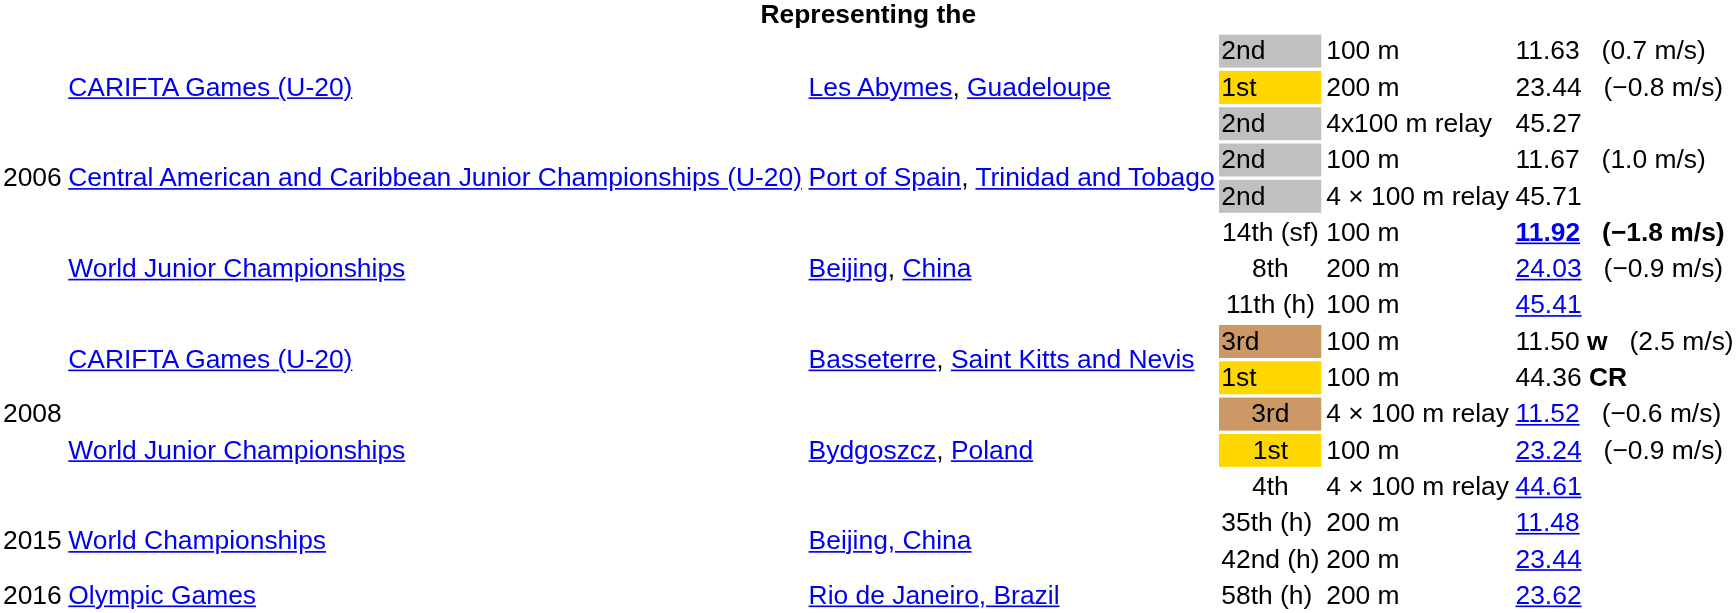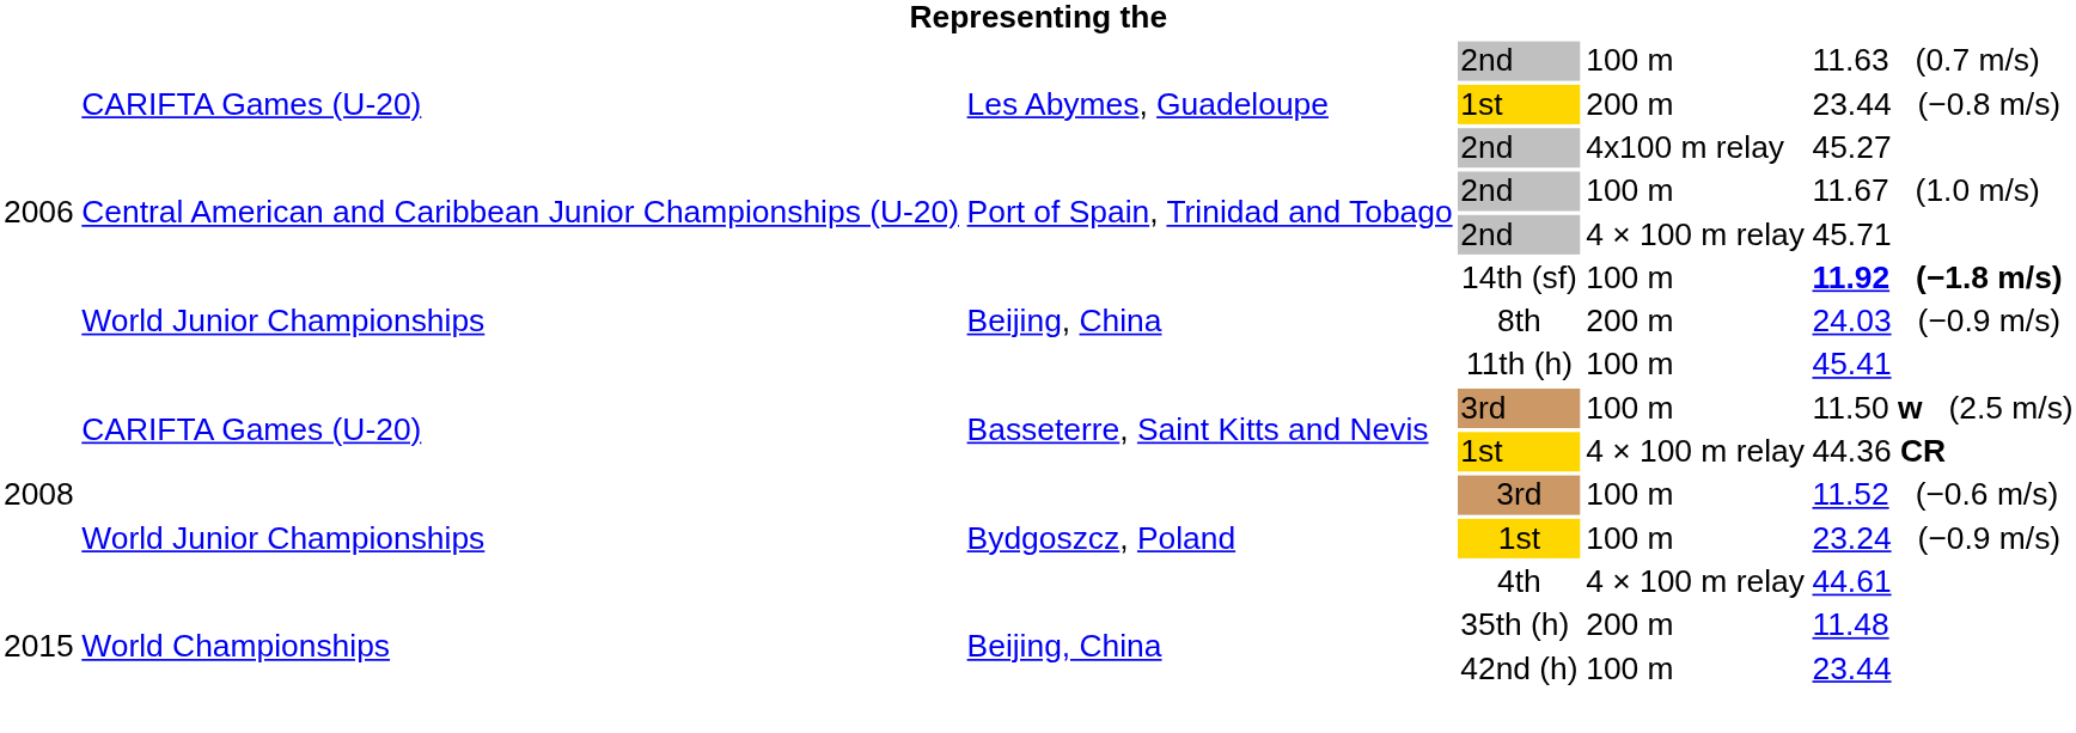 <table>
 <tr>
 <th colspan="6">Representing the </th>
 </tr>
 <tr>
 <td rowspan = "8">2006</td>
 <td rowspan = "3"><a href='#'>CARIFTA Games (U-20)</a></td>
 <td rowspan = "3"><a href='#'>Les Abymes</a>, <a href='#'>Guadeloupe</a></td>
 <td bgcolor=silver>2nd</td>
 <td>100 m</td>
 <td>11.63   (0.7 m/s)</td>
 </tr>
 <tr>
 <td bgcolor=gold>1st</td>
 <td>200 m</td>
 <td>23.44   (−0.8 m/s)</td>
 </tr>
 <tr>
 <td bgcolor=silver>2nd</td>
 <td>4x100 m relay</td>
 <td>45.27</td>
 </tr>
 <tr>
 <td rowspan = "2"><a href='#'>Central American and Caribbean Junior Championships (U-20)</a></td>
 <td rowspan = "2"><a href='#'>Port of Spain</a>, <a href='#'>Trinidad and Tobago</a></td>
 <td bgcolor=silver>2nd</td>
 <td>100 m</td>
 <td>11.67   (1.0 m/s)</td>
 </tr>
 <tr>
 <td bgcolor=silver>2nd</td>
 <td>4 × 100 m relay</td>
 <td>45.71</td>
 </tr>
 <tr>
 <td rowspan = "3"><a href='#'>World Junior Championships</a></td>
 <td rowspan = "3"><a href='#'>Beijing</a>, <a href='#'>China</a></td>
 <td align="center">14th (sf)</td>
 <td>100 m</td>
 <td><strong><a href='#'>11.92</a>    (−1.8 m/s)</strong></td>
 </tr>
 <tr>
 <td align="center">8th</td>
 <td>200 m</td>
 <td><a href='#'>24.03</a>    (−0.9 m/s)</td>
 </tr>
 <tr>
 <td align="center">11th (h)</td>
 <td>100 m</td>
 <td><a href='#'>45.41</a></td>
 </tr>
 <tr>
 <td rowspan=5>2008</td>
 <td rowspan=2><a href='#'>CARIFTA Games (U-20)</a></td>
 <td rowspan=2><a href='#'>Basseterre</a>, <a href='#'>Saint Kitts and Nevis</a></td>
 <td bgcolor=cc9966>3rd</td>
 <td>100 m</td>
 <td>11.50 <strong>w</strong>    (2.5 m/s)</td>
 </tr>
 <tr>
 <td bgcolor=gold>1st</td>
-<td>100 m</td>
+<td>4 × 100 m relay</td>
 <td>44.36 <strong>CR</strong></td>
 </tr>
 <tr>
 <td rowspan=3><a href='#'>World Junior Championships</a></td>
 <td rowspan=3><a href='#'>Bydgoszcz</a>, <a href='#'>Poland</a></td>
 <td bgcolor="cc9966" align="center">3rd</td>
-<td>4 × 100 m relay</td>
+<td>100 m</td>
 <td><a href='#'>11.52</a>    (−0.6 m/s)</td>
 </tr>
 <tr>
 <td bgcolor="gold" align="center">1st</td>
 <td>100 m</td>
 <td><a href='#'>23.24</a>    (−0.9 m/s)</td>
 </tr>
 <tr>
 <td align="center">4th</td>
 <td>4 × 100 m relay</td>
 <td><a href='#'>44.61</a></td>
 </tr>
 <tr>
 <td rowspan=2>2015</td>
 <td rowspan=2><a href='#'>World Championships</a></td>
 <td rowspan=2><a href='#'>Beijing, China</a></td>
 <td>35th (h)</td>
 <td>200 m</td>
 <td><a href='#'>11.48</a></td>
 </tr>
 <tr>
 <td>42nd (h)</td>
-<td>200 m</td>
+<td>100 m</td>
 <td><a href='#'>23.44</a></td>
 </tr>
-<tr>
-<td>2016</td>
-<td><a href='#'>Olympic Games</a></td>
-<td><a href='#'>Rio de Janeiro, Brazil</a></td>
-<td>58th (h)</td>
-<td>200 m</td>
-<td><a href='#'>23.62</a></td>
-</tr>
 </table>
